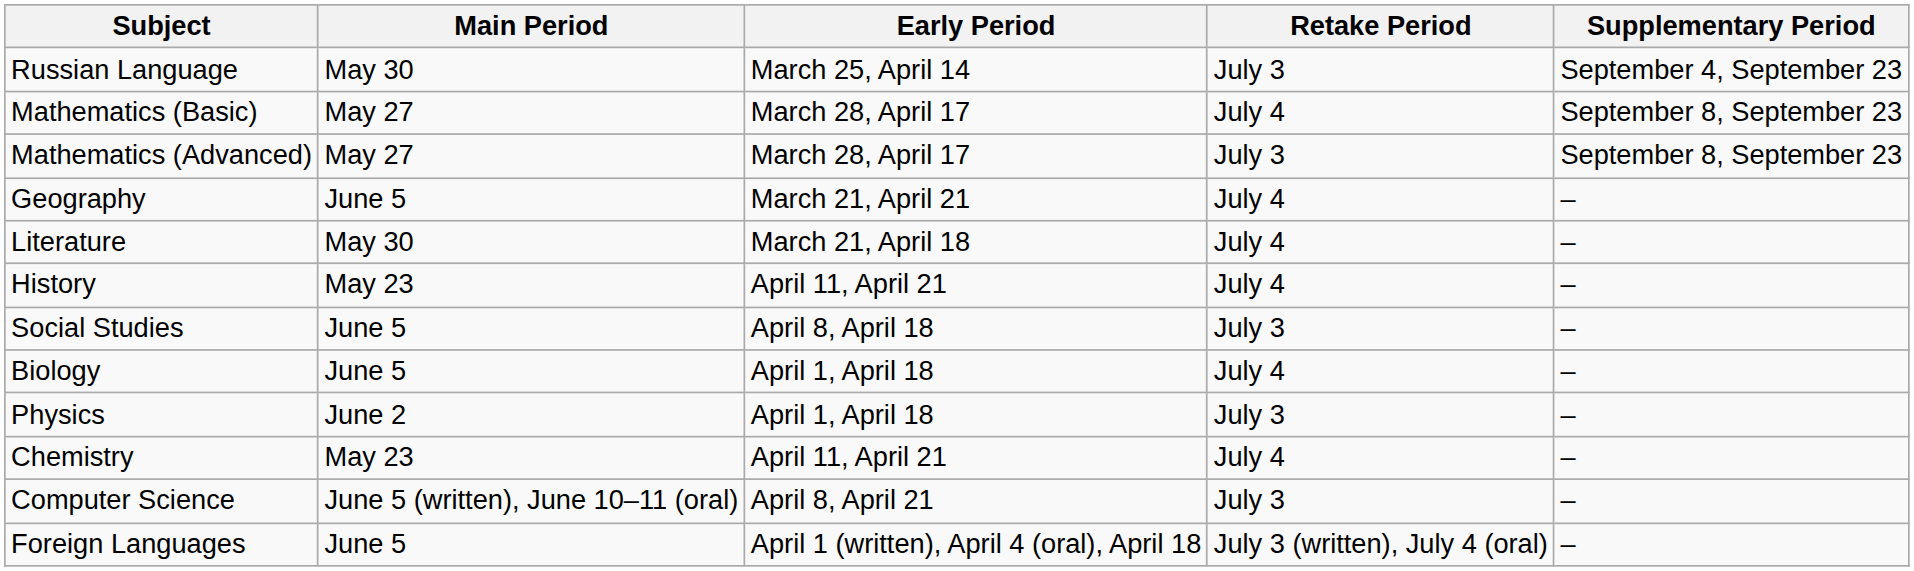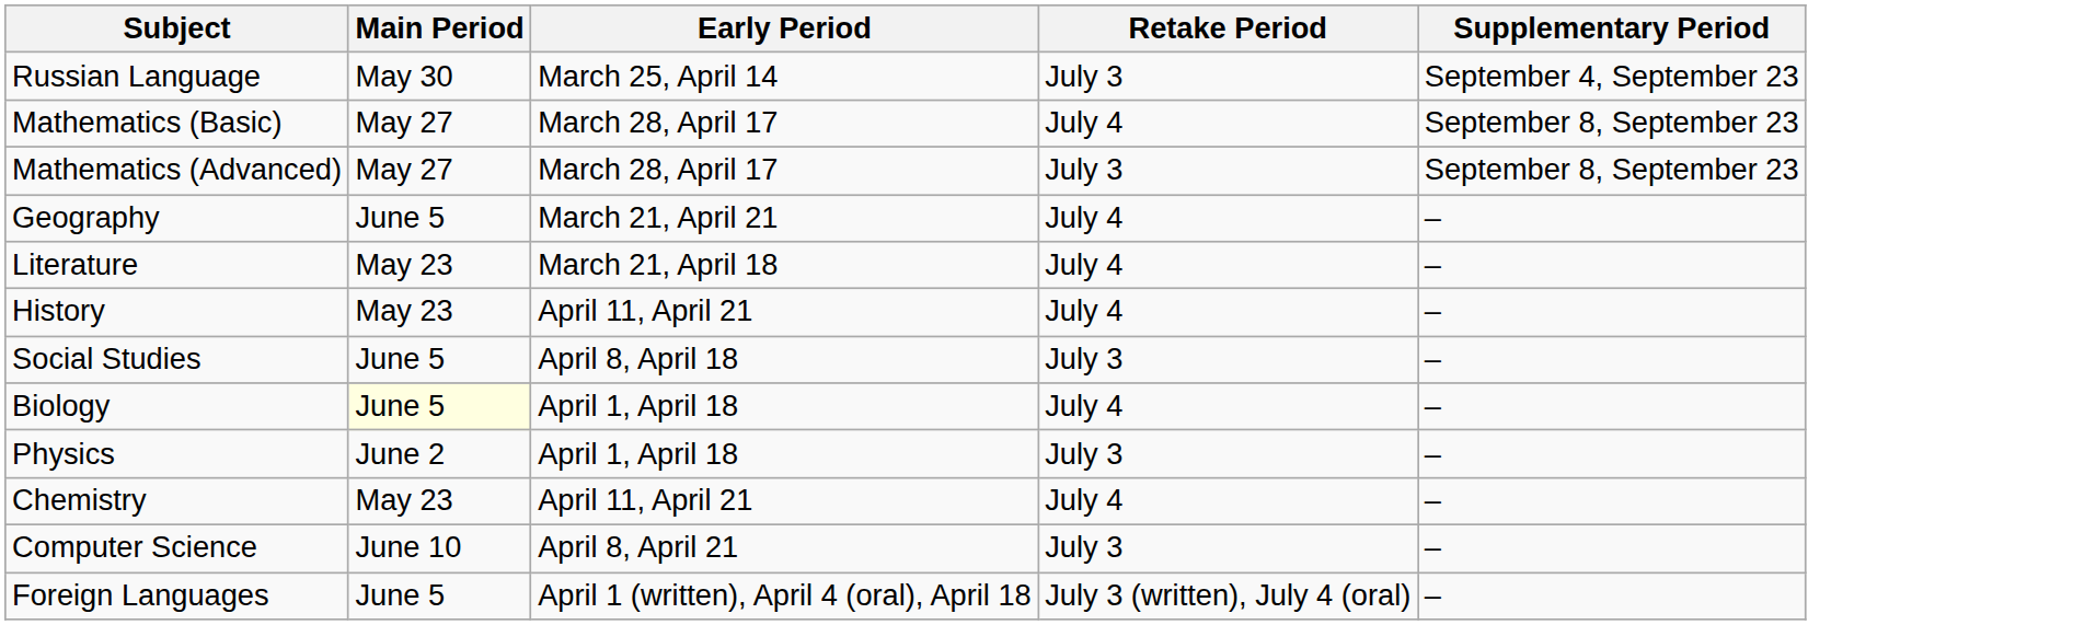 <table class="wikitable">
 <tr>
 <th>Subject</th>
 <th>Main Period</th>
 <th>Early Period</th>
 <th>Retake Period</th>
 <th>Supplementary Period</th>
 </tr>
 <tr>
 <td>Russian Language</td>
 <td>May 30</td>
 <td>March 25, April 14</td>
 <td>July 3</td>
 <td>September 4, September 23</td>
 </tr>
 <tr>
 <td>Mathematics (Basic)</td>
 <td>May 27</td>
 <td>March 28, April 17</td>
 <td>July 4</td>
 <td>September 8, September 23</td>
 </tr>
 <tr>
 <td>Mathematics (Advanced)</td>
 <td>May 27</td>
 <td>March 28, April 17</td>
 <td>July 3</td>
 <td>September 8, September 23</td>
 </tr>
 <tr>
 <td>Geography</td>
 <td>June 5</td>
 <td>March 21, April 21</td>
 <td>July 4</td>
 <td>–</td>
 </tr>
 <tr>
 <td>Literature</td>
-<td>May 30</td>
+<td>May 23</td>
 <td>March 21, April 18</td>
 <td>July 4</td>
 <td>–</td>
 </tr>
 <tr>
 <td>History</td>
 <td>May 23</td>
 <td>April 11, April 21</td>
 <td>July 4</td>
 <td>–</td>
 </tr>
 <tr>
 <td>Social Studies</td>
 <td>June 5</td>
 <td>April 8, April 18</td>
 <td>July 3</td>
 <td>–</td>
 </tr>
 <tr>
 <td>Biology</td>
-<td>June 5</td>
+<td style="background: lightyellow;">June 5</td>
 <td>April 1, April 18</td>
 <td>July 4</td>
 <td>–</td>
 </tr>
 <tr>
 <td>Physics</td>
 <td>June 2</td>
 <td>April 1, April 18</td>
 <td>July 3</td>
 <td>–</td>
 </tr>
 <tr>
 <td>Chemistry</td>
 <td>May 23</td>
 <td>April 11, April 21</td>
 <td>July 4</td>
 <td>–</td>
 </tr>
 <tr>
 <td>Computer Science</td>
-<td>June 5 (written), June 10–11 (oral)</td>
+<td>June 10</td>
 <td>April 8, April 21</td>
 <td>July 3</td>
 <td>–</td>
 </tr>
 <tr>
 <td>Foreign Languages</td>
 <td>June 5</td>
 <td>April 1 (written), April 4 (oral), April 18</td>
 <td>July 3 (written), July 4 (oral)</td>
 <td>–</td>
 </tr>
 </table>
